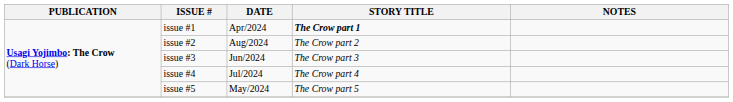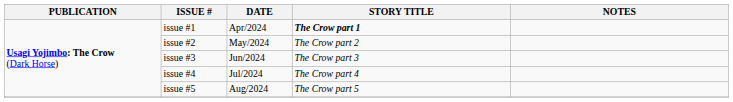 <table class="wikitable">
 <tr>
 <th width="250"><strong>PUBLICATION</strong></th>
 <th width="100"><strong>ISSUE #</strong></th>
 <th width="100"><strong>DATE</strong></th>
 <th width="350"><strong>STORY TITLE</strong></th>
 <th width="350"><strong>NOTES</strong></th>
 </tr>
 <tr>
 <td rowspan=5><strong><a href='#'>Usagi Yojimbo</a>: The Crow</strong><br>(<a href='#'>Dark Horse</a>)</td>
 <td>issue #1</td>
 <td>Apr/2024</td>
 <td><strong><em>The Crow part 1</em></strong></td>
 <td></td>
 </tr>
 <tr>
 <td>issue #2</td>
-<td>Aug/2024</td>
+<td>May/2024</td>
 <td><em>The Crow part 2</em></td>
 <td></td>
 </tr>
 <tr>
 <td>issue #3</td>
 <td>Jun/2024</td>
 <td><em>The Crow part 3</em></td>
 <td></td>
 </tr>
 <tr>
 <td>issue #4</td>
 <td>Jul/2024</td>
 <td><em>The Crow part 4</em></td>
 <td></td>
 </tr>
 <tr>
 <td>issue #5</td>
-<td>May/2024</td>
+<td>Aug/2024</td>
 <td><em>The Crow part 5</em></td>
 <td></td>
 </tr>
 <tr>
 </tr>
 </table>
